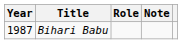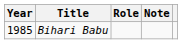 <table class="wikitable sortable">
 <tr>
 <th>Year</th>
 <th>Title</th>
 <th>Role</th>
 <th>Note</th>
 <th></th>
 </tr>
 <tr>
-<td>1987</td>
+<td>1985</td>
 <td><em>Bihari Babu</em></td>
 <td></td>
 <td></td>
 <td></td>
 </tr>
 </table>
